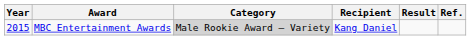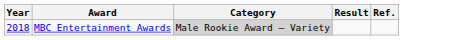 <table class="wikitable" style="text-align:center">
 <tr>
 <th>Year</th>
 <th>Award</th>
 <th>Category</th>
-<th>Recipient</th>
 <th>Result</th>
 <th>Ref.</th>
 </tr>
 <tr>
-<td><a href='#'>2015</a></td>
+<td><a href='#'>2018</a></td>
 <td><a href='#'>MBC Entertainment Awards</a></td>
 <td style="background: lightgrey;">Male Rookie Award – Variety</td>
-<td><a href='#'>Kang Daniel</a></td>
 <td></td>
 <td></td>
 </tr>
 </table>
